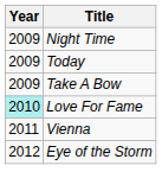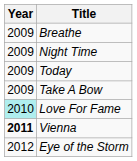 <table class="wikitable">
 <tr>
 <th>Year</th>
 <th>Title</th>
+</tr>
+<tr>
+<td>2009</td>
+<td><em>Breathe</em></td>
 </tr>
 <tr>
 <td>2009</td>
 <td><em>Night Time</em></td>
 </tr>
 <tr>
 <td>2009</td>
 <td><em>Today</em></td>
 </tr>
 <tr>
 <td>2009</td>
 <td><em>Take A Bow</em></td>
 </tr>
 <tr>
 <td style="background: paleturquoise;">2010</td>
 <td><em>Love For Fame</em></td>
 </tr>
 <tr>
-<td>2011</td>
+<td><strong>2011</strong></td>
 <td><em>Vienna</em></td>
 </tr>
 <tr>
 <td>2012</td>
 <td><em>Eye of the Storm</em></td>
 </tr>
 </table>
